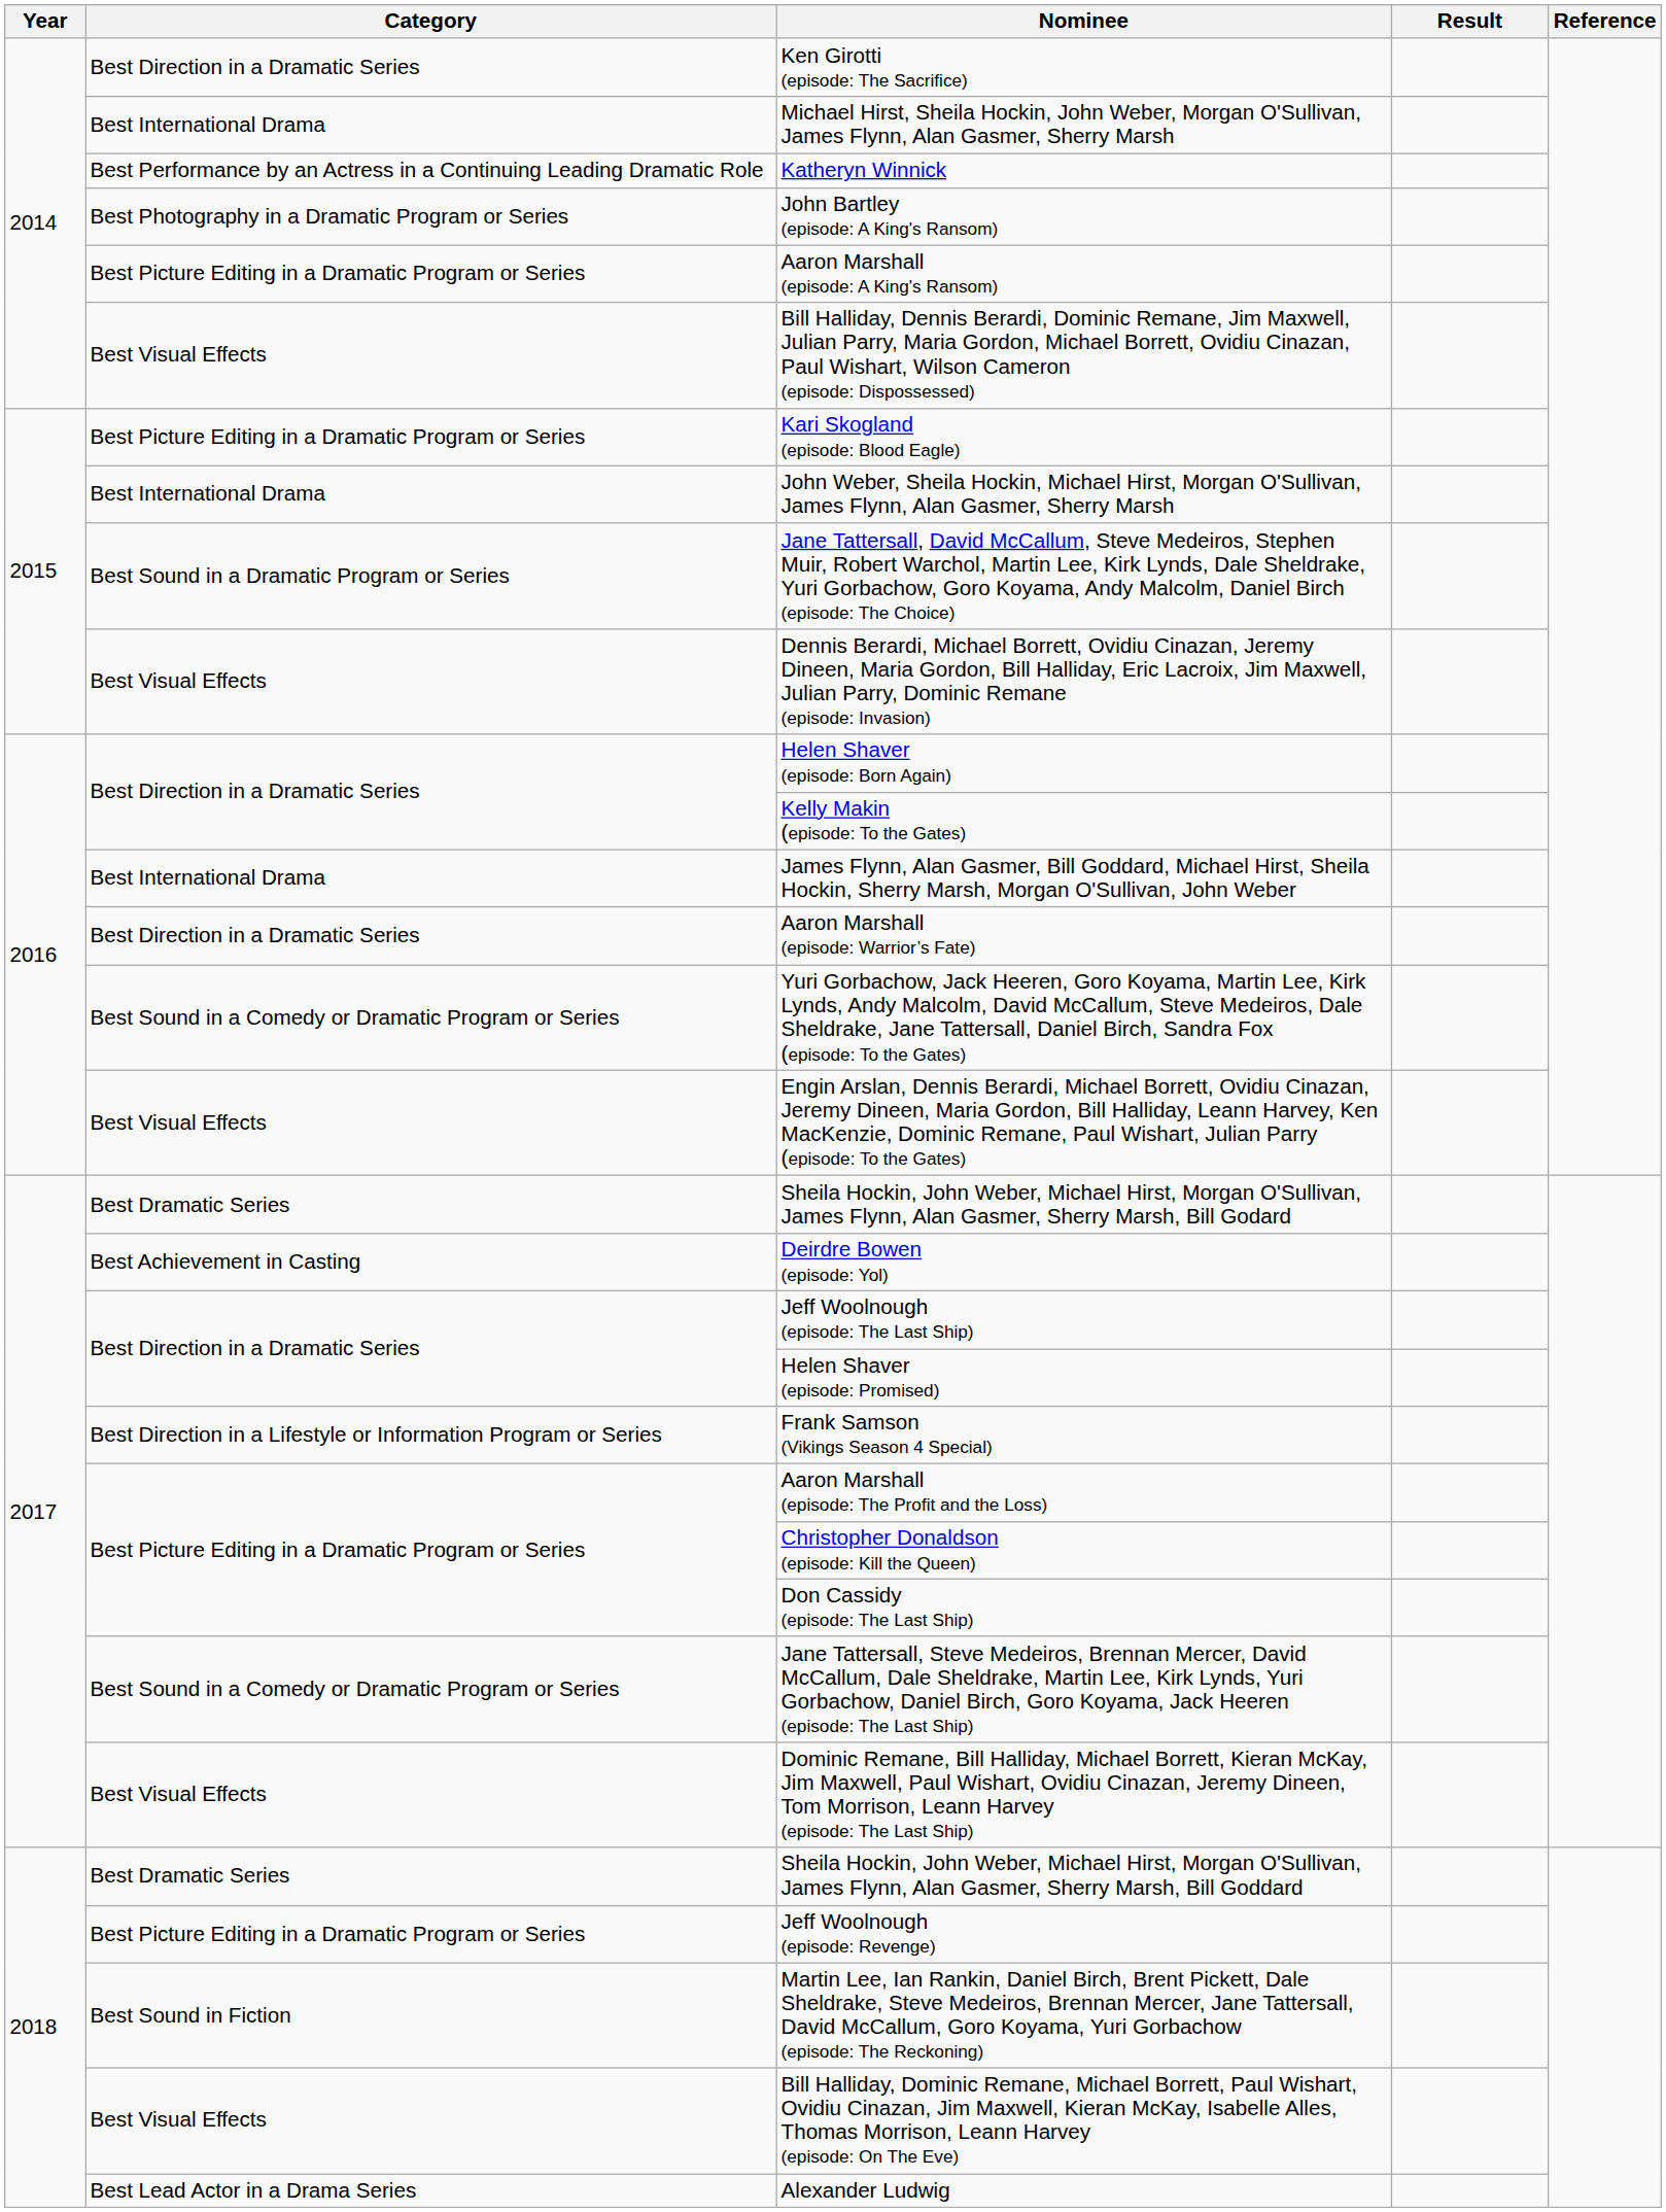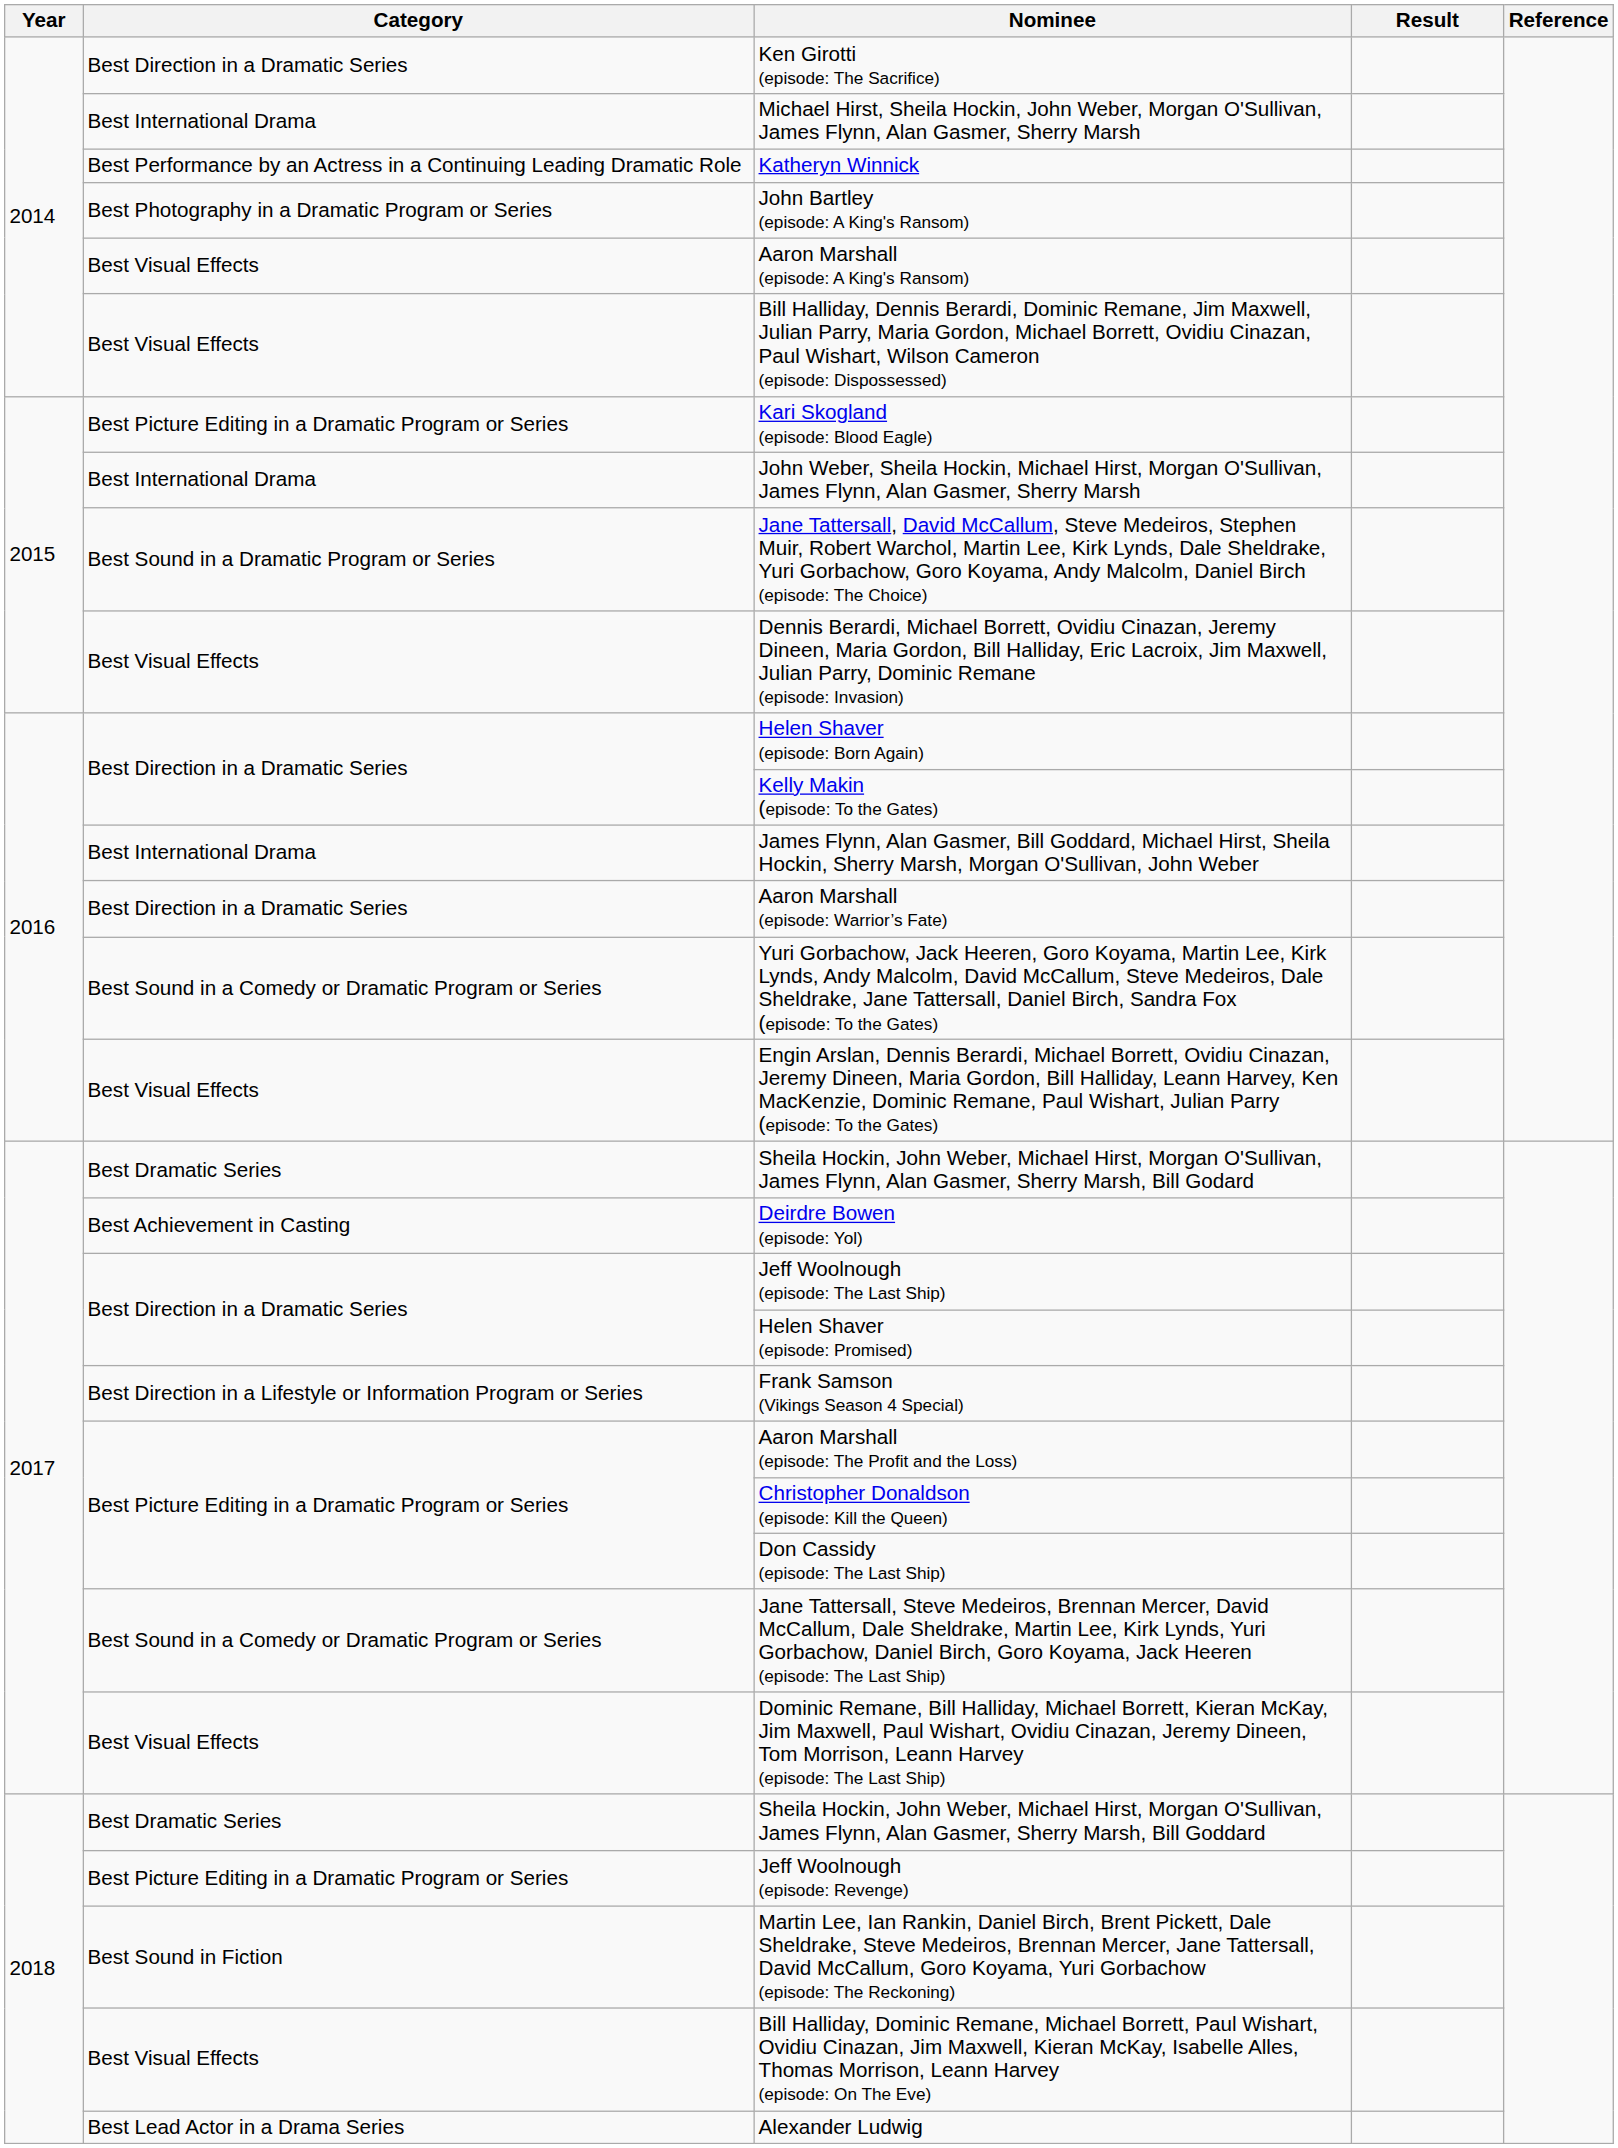 <table class="wikitable">
 <tr>
 <th width=5%>Year</th>
 <th width=45%>Category</th>
 <th width=40%>Nominee</th>
 <th width=10%>Result</th>
 <th width=5%>Reference</th>
 </tr>
 <tr>
 <td rowspan="6">2014</td>
 <td>Best Direction in a Dramatic Series</td>
 <td>Ken Girotti<br><small>(episode: The Sacrifice)</small></td>
 <td></td>
 <td rowspan="16"></td>
 </tr>
 <tr>
 <td>Best International Drama</td>
 <td>Michael Hirst, Sheila Hockin, John Weber, Morgan O'Sullivan, James Flynn, Alan Gasmer, Sherry Marsh</td>
 <td></td>
 </tr>
 <tr>
 <td>Best Performance by an Actress in a Continuing Leading Dramatic Role</td>
 <td><a href='#'>Katheryn Winnick</a></td>
 <td></td>
 </tr>
 <tr>
 <td>Best Photography in a Dramatic Program or Series</td>
 <td>John Bartley<br><small>(episode: A King's Ransom)</small></td>
 <td></td>
 </tr>
 <tr>
-<td>Best Picture Editing in a Dramatic Program or Series</td>
+<td>Best Visual Effects</td>
 <td>Aaron Marshall<br><small>(episode: A King's Ransom)</small></td>
 <td></td>
 </tr>
 <tr>
 <td>Best Visual Effects</td>
 <td>Bill Halliday, Dennis Berardi, Dominic Remane, Jim Maxwell, Julian Parry, Maria Gordon, Michael Borrett, Ovidiu Cinazan, Paul Wishart, Wilson Cameron<br><small>(episode: Dispossessed)</small></td>
 <td></td>
 </tr>
 <tr>
 <td rowspan="4">2015</td>
 <td>Best Picture Editing in a Dramatic Program or Series</td>
 <td><a href='#'>Kari Skogland</a><br><small>(episode: Blood Eagle)</small></td>
 <td></td>
 </tr>
 <tr>
 <td>Best International Drama</td>
 <td>John Weber, Sheila Hockin, Michael Hirst, Morgan O'Sullivan, James Flynn, Alan Gasmer, Sherry Marsh</td>
 <td></td>
 </tr>
 <tr>
 <td>Best Sound in a Dramatic Program or Series</td>
 <td><a href='#'>Jane Tattersall</a>, <a href='#'>David McCallum</a>, Steve Medeiros, Stephen Muir, Robert Warchol, Martin Lee, Kirk Lynds, Dale Sheldrake, Yuri Gorbachow, Goro Koyama, Andy Malcolm, Daniel Birch<br><small>(episode: The Choice)</small></td>
 <td></td>
 </tr>
 <tr>
 <td>Best Visual Effects</td>
 <td>Dennis Berardi, Michael Borrett, Ovidiu Cinazan, Jeremy Dineen, Maria Gordon, Bill Halliday, Eric Lacroix, Jim Maxwell, Julian Parry, Dominic Remane<br><small>(episode: Invasion)</small></td>
 <td></td>
 </tr>
 <tr>
 <td rowspan="6">2016</td>
 <td rowspan="2">Best Direction in a Dramatic Series</td>
 <td><a href='#'>Helen Shaver</a><br><small>(episode: Born Again)</small></td>
 <td></td>
 </tr>
 <tr>
 <td><a href='#'>Kelly Makin</a><br>(<small>episode: To the Gates)</small></td>
 <td></td>
 </tr>
 <tr>
 <td>Best International Drama</td>
 <td>James Flynn, Alan Gasmer, Bill Goddard, Michael Hirst, Sheila Hockin, Sherry Marsh, Morgan O'Sullivan, John Weber</td>
 <td></td>
 </tr>
 <tr>
 <td>Best Direction in a Dramatic Series</td>
 <td>Aaron Marshall<br><small>(episode: Warrior’s Fate)</small></td>
 <td></td>
 </tr>
 <tr>
 <td>Best Sound in a Comedy or Dramatic Program or Series</td>
 <td>Yuri Gorbachow, Jack Heeren, Goro Koyama, Martin Lee, Kirk Lynds, Andy Malcolm, David McCallum, Steve Medeiros, Dale Sheldrake, Jane Tattersall, Daniel Birch, Sandra Fox<br>(<small>episode: To the Gates)</small></td>
 <td></td>
 </tr>
 <tr>
 <td>Best Visual Effects</td>
 <td>Engin Arslan, Dennis Berardi, Michael Borrett, Ovidiu Cinazan, Jeremy Dineen, Maria Gordon, Bill Halliday, Leann Harvey, Ken MacKenzie, Dominic Remane, Paul Wishart, Julian Parry<br>(<small>episode: To the Gates)</small></td>
 <td></td>
 </tr>
 <tr>
 <td rowspan="10">2017</td>
 <td>Best Dramatic Series</td>
 <td>Sheila Hockin, John Weber, Michael Hirst, Morgan O'Sullivan, James Flynn, Alan Gasmer, Sherry Marsh, Bill Godard</td>
 <td></td>
 <td rowspan="10"></td>
 </tr>
 <tr>
 <td>Best Achievement in Casting</td>
 <td><a href='#'>Deirdre Bowen</a><br><small>(episode: Yol)</small></td>
 <td></td>
 </tr>
 <tr>
 <td rowspan="2">Best Direction in a Dramatic Series</td>
 <td>Jeff Woolnough<br><small>(episode: The Last Ship)</small></td>
 <td></td>
 </tr>
 <tr>
 <td>Helen Shaver<br><small>(episode: Promised)</small></td>
 <td></td>
 </tr>
 <tr>
 <td>Best Direction in a Lifestyle or Information Program or Series</td>
 <td>Frank Samson<br><small>(Vikings Season 4 Special)</small></td>
 <td></td>
 </tr>
 <tr>
 <td rowspan="3">Best Picture Editing in a Dramatic Program or Series</td>
 <td>Aaron Marshall<br><small>(episode: The Profit and the Loss)</small></td>
 <td></td>
 </tr>
 <tr>
 <td><a href='#'>Christopher Donaldson</a><br><small>(episode: Kill the Queen)</small></td>
 <td></td>
 </tr>
 <tr>
 <td>Don Cassidy<br><small>(episode: The Last Ship)</small></td>
 <td></td>
 </tr>
 <tr>
 <td>Best Sound in a Comedy or Dramatic Program or Series</td>
 <td>Jane Tattersall, Steve Medeiros, Brennan Mercer, David McCallum, Dale Sheldrake, Martin Lee, Kirk Lynds, Yuri Gorbachow, Daniel Birch, Goro Koyama, Jack Heeren<br><small>(episode: The Last Ship)</small></td>
 <td></td>
 </tr>
 <tr>
 <td>Best Visual Effects</td>
 <td>Dominic Remane, Bill Halliday, Michael Borrett, Kieran McKay, Jim Maxwell, Paul Wishart, Ovidiu Cinazan, Jeremy Dineen, Tom Morrison, Leann Harvey<br><small>(episode: The Last Ship)</small></td>
 <td></td>
 </tr>
 <tr>
 <td rowspan=5>2018</td>
 <td>Best Dramatic Series</td>
 <td>Sheila Hockin, John Weber, Michael Hirst, Morgan O'Sullivan, James Flynn, Alan Gasmer, Sherry Marsh, Bill Goddard</td>
 <td></td>
 <td rowspan=5></td>
 </tr>
 <tr>
 <td>Best Picture Editing in a Dramatic Program or Series</td>
 <td>Jeff Woolnough<br><small>(episode: Revenge)</small></td>
 <td></td>
 </tr>
 <tr>
 <td>Best Sound in Fiction</td>
 <td>Martin Lee, Ian Rankin, Daniel Birch, Brent Pickett, Dale Sheldrake, Steve Medeiros, Brennan Mercer, Jane Tattersall, David McCallum, Goro Koyama, Yuri Gorbachow<br><small>(episode: The Reckoning)</small></td>
 <td></td>
 </tr>
 <tr>
 <td>Best Visual Effects</td>
 <td>Bill Halliday, Dominic Remane, Michael Borrett, Paul Wishart, Ovidiu Cinazan, Jim Maxwell, Kieran McKay, Isabelle Alles, Thomas Morrison, Leann Harvey<br><small>(episode: On The Eve)</small></td>
 <td></td>
 </tr>
 <tr>
 <td>Best Lead Actor in a Drama Series</td>
 <td>Alexander Ludwig</td>
 <td></td>
 </tr>
 </table>
